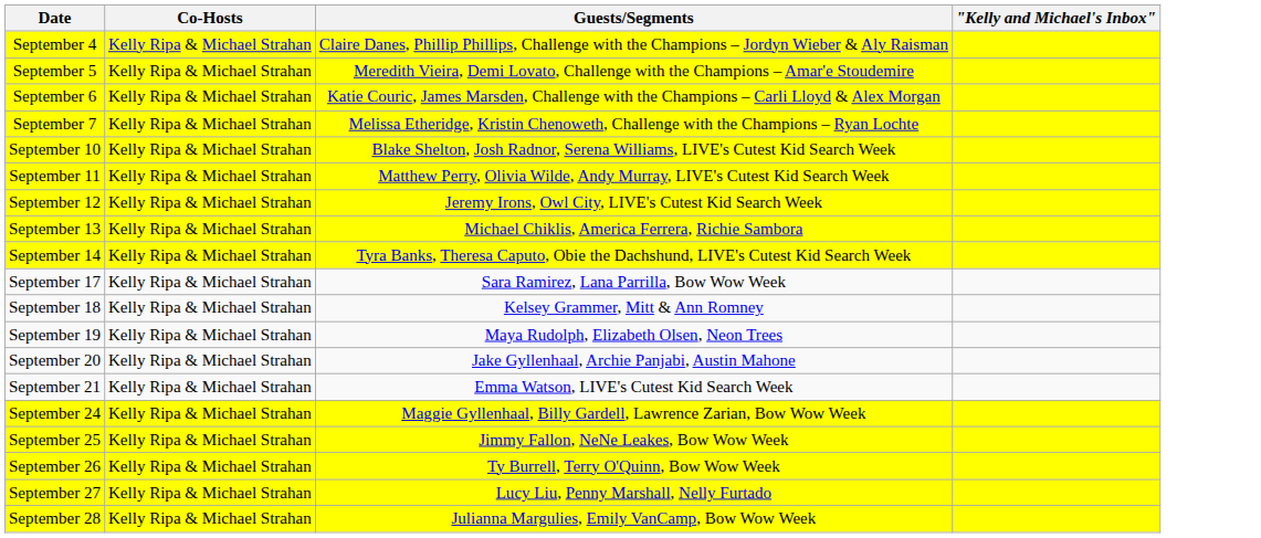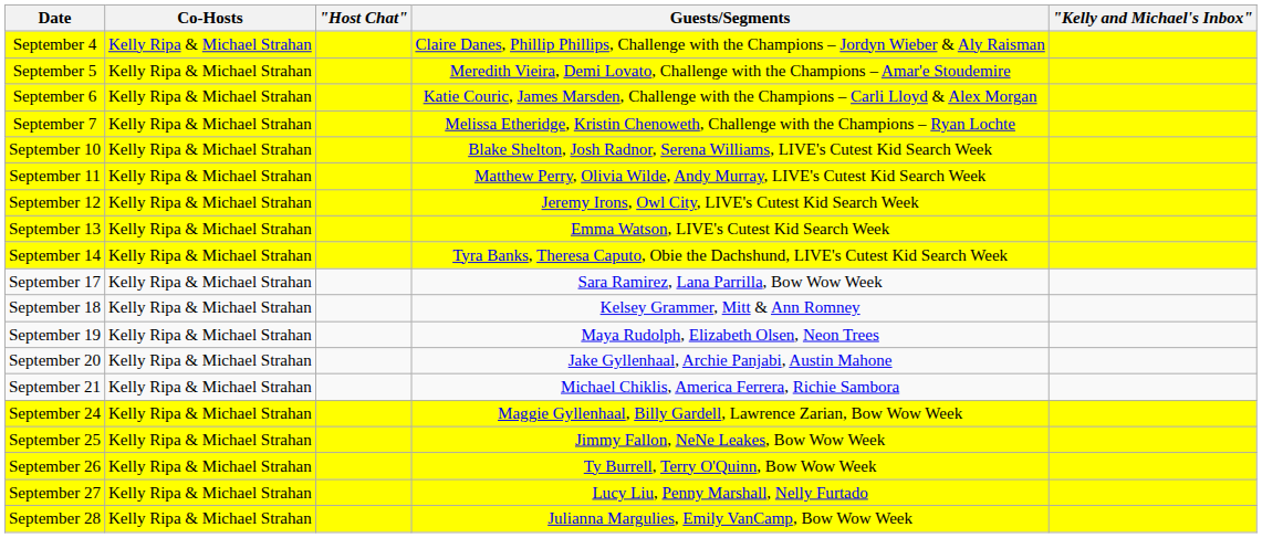 <table class="wikitable sortable" style="text-align:center;">
 <tr>
 <th>Date</th>
 <th>Co-Hosts</th>
+<th><em>"Host Chat"</em></th>
 <th>Guests/Segments</th>
 <th><em>"Kelly and Michael's Inbox"</em></th>
 </tr>
 <tr style="background:yellow;">
 <td>September 4</td>
 <td><a href='#'>Kelly Ripa</a> & <a href='#'>Michael Strahan</a></td>
+<td></td>
 <td><a href='#'>Claire Danes</a>, <a href='#'>Phillip Phillips</a>, Challenge with the Champions – <a href='#'>Jordyn Wieber</a> & <a href='#'>Aly Raisman</a></td>
 <td></td>
 </tr>
 <tr style="background:yellow;">
 <td>September 5</td>
 <td>Kelly Ripa & Michael Strahan</td>
+<td></td>
 <td><a href='#'>Meredith Vieira</a>, <a href='#'>Demi Lovato</a>, Challenge with the Champions – <a href='#'>Amar'e Stoudemire</a></td>
 <td></td>
 </tr>
 <tr style="background:yellow;">
 <td>September 6</td>
 <td>Kelly Ripa & Michael Strahan</td>
+<td></td>
 <td><a href='#'>Katie Couric</a>, <a href='#'>James Marsden</a>, Challenge with the Champions – <a href='#'>Carli Lloyd</a> & <a href='#'>Alex Morgan</a></td>
 <td></td>
 </tr>
 <tr style="background:yellow;">
 <td>September 7</td>
 <td>Kelly Ripa & Michael Strahan</td>
+<td></td>
 <td><a href='#'>Melissa Etheridge</a>, <a href='#'>Kristin Chenoweth</a>, Challenge with the Champions – <a href='#'>Ryan Lochte</a></td>
 <td></td>
 </tr>
 <tr style="background:yellow;">
 <td>September 10</td>
 <td>Kelly Ripa & Michael Strahan</td>
+<td></td>
 <td><a href='#'>Blake Shelton</a>, <a href='#'>Josh Radnor</a>, <a href='#'>Serena Williams</a>, LIVE's Cutest Kid Search Week</td>
 <td></td>
 </tr>
 <tr style="background:yellow;">
 <td>September 11</td>
 <td>Kelly Ripa & Michael Strahan</td>
+<td></td>
 <td><a href='#'>Matthew Perry</a>, <a href='#'>Olivia Wilde</a>, <a href='#'>Andy Murray</a>, LIVE's Cutest Kid Search Week</td>
 <td></td>
 </tr>
 <tr style="background:yellow;">
 <td>September 12</td>
 <td>Kelly Ripa & Michael Strahan</td>
+<td></td>
 <td><a href='#'>Jeremy Irons</a>, <a href='#'>Owl City</a>, LIVE's Cutest Kid Search Week</td>
 <td></td>
 </tr>
 <tr style="background:yellow;">
 <td>September 13</td>
 <td>Kelly Ripa & Michael Strahan</td>
-<td><a href='#'>Michael Chiklis</a>, <a href='#'>America Ferrera</a>, <a href='#'>Richie Sambora</a></td>
+<td></td>
+<td><a href='#'>Emma Watson</a>, LIVE's Cutest Kid Search Week</td>
 <td></td>
 </tr>
 <tr style="background:yellow;">
 <td>September 14</td>
 <td>Kelly Ripa & Michael Strahan</td>
+<td></td>
 <td><a href='#'>Tyra Banks</a>, <a href='#'>Theresa Caputo</a>, Obie the Dachshund, LIVE's Cutest Kid Search Week</td>
 <td></td>
 </tr>
 <tr>
 <td>September 17</td>
 <td>Kelly Ripa & Michael Strahan</td>
+<td></td>
 <td><a href='#'>Sara Ramirez</a>, <a href='#'>Lana Parrilla</a>, Bow Wow Week</td>
 <td></td>
 </tr>
 <tr>
 <td>September 18</td>
 <td>Kelly Ripa & Michael Strahan</td>
+<td></td>
 <td><a href='#'>Kelsey Grammer</a>, <a href='#'>Mitt</a> & <a href='#'>Ann Romney</a></td>
 <td></td>
 </tr>
 <tr>
 <td>September 19</td>
 <td>Kelly Ripa & Michael Strahan</td>
+<td></td>
 <td><a href='#'>Maya Rudolph</a>, <a href='#'>Elizabeth Olsen</a>, <a href='#'>Neon Trees</a></td>
 <td></td>
 </tr>
 <tr>
 <td>September 20</td>
 <td>Kelly Ripa & Michael Strahan</td>
+<td></td>
 <td><a href='#'>Jake Gyllenhaal</a>, <a href='#'>Archie Panjabi</a>, <a href='#'>Austin Mahone</a></td>
 <td></td>
 </tr>
 <tr>
 <td>September 21</td>
 <td>Kelly Ripa & Michael Strahan</td>
-<td><a href='#'>Emma Watson</a>, LIVE's Cutest Kid Search Week</td>
+<td></td>
+<td><a href='#'>Michael Chiklis</a>, <a href='#'>America Ferrera</a>, <a href='#'>Richie Sambora</a></td>
 <td></td>
 </tr>
 <tr style="background:yellow;">
 <td>September 24</td>
 <td>Kelly Ripa & Michael Strahan</td>
+<td></td>
 <td><a href='#'>Maggie Gyllenhaal</a>, <a href='#'>Billy Gardell</a>, Lawrence Zarian, Bow Wow Week</td>
 <td></td>
 </tr>
 <tr style="background:yellow;">
 <td>September 25</td>
 <td>Kelly Ripa & Michael Strahan</td>
+<td></td>
 <td><a href='#'>Jimmy Fallon</a>, <a href='#'>NeNe Leakes</a>, Bow Wow Week</td>
 <td></td>
 </tr>
 <tr style="background:yellow;">
 <td>September 26</td>
 <td>Kelly Ripa & Michael Strahan</td>
+<td></td>
 <td><a href='#'>Ty Burrell</a>, <a href='#'>Terry O'Quinn</a>, Bow Wow Week</td>
 <td></td>
 </tr>
 <tr style="background:yellow;">
 <td>September 27</td>
 <td>Kelly Ripa & Michael Strahan</td>
+<td></td>
 <td><a href='#'>Lucy Liu</a>, <a href='#'>Penny Marshall</a>, <a href='#'>Nelly Furtado</a></td>
 <td></td>
 </tr>
 <tr style="background:yellow;">
 <td>September 28</td>
 <td>Kelly Ripa & Michael Strahan</td>
+<td></td>
 <td><a href='#'>Julianna Margulies</a>, <a href='#'>Emily VanCamp</a>, Bow Wow Week</td>
 <td></td>
 </tr>
 </table>
